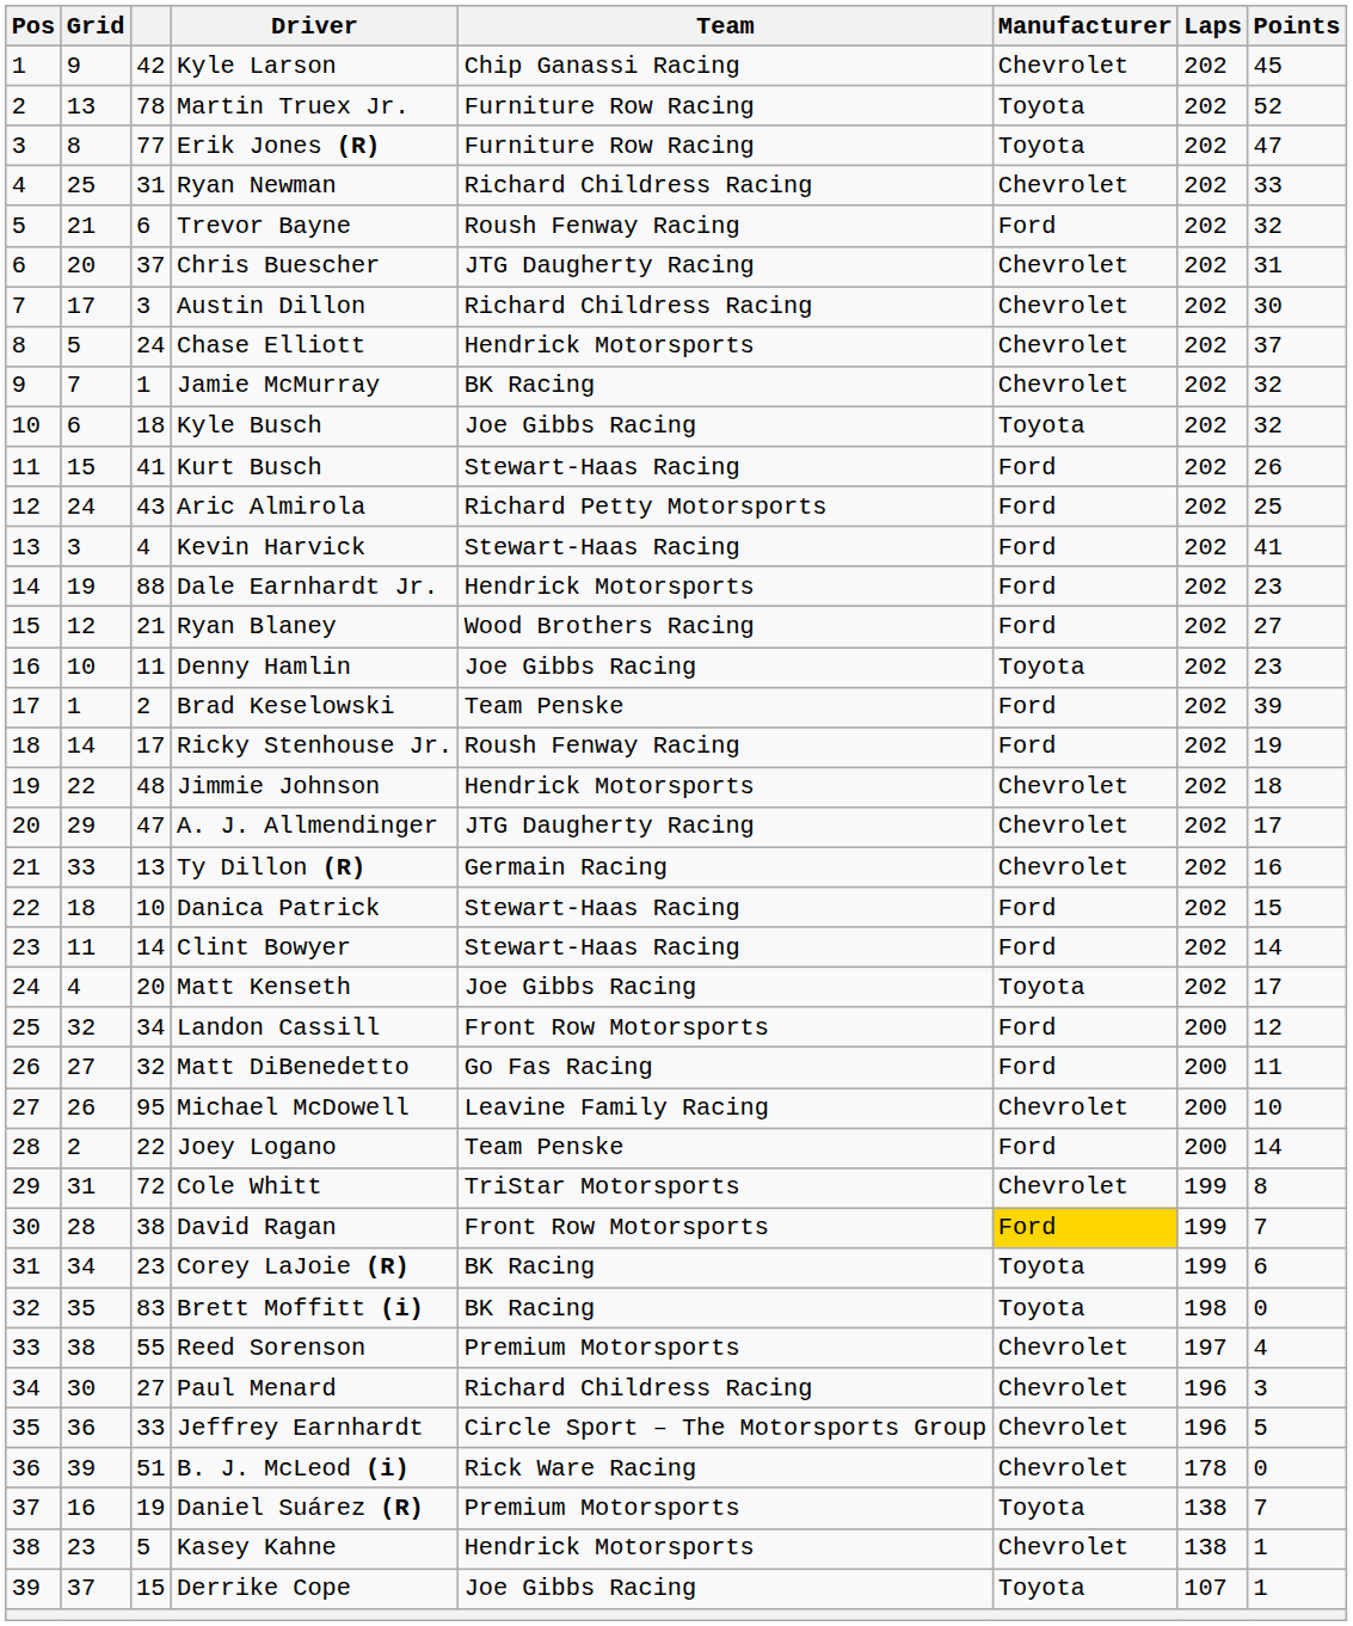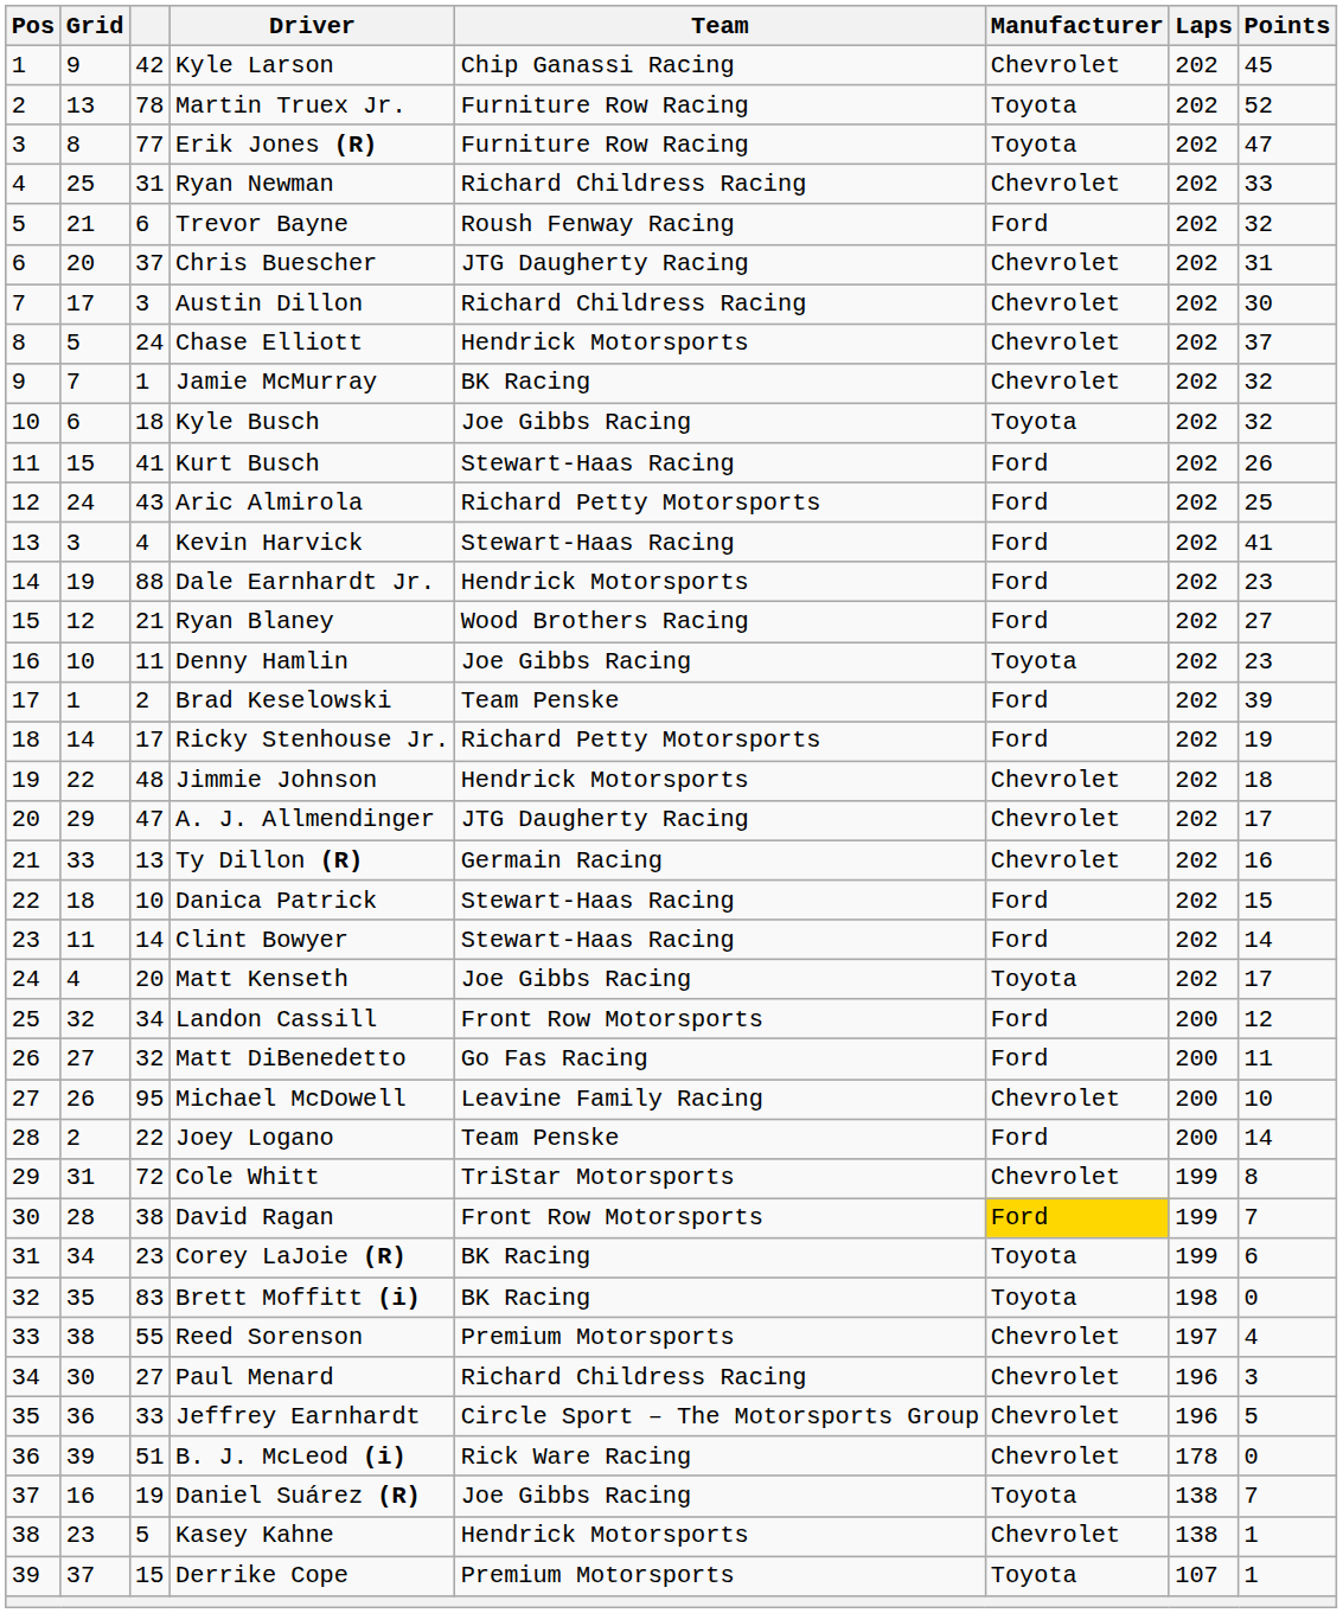 <table class="wikitable" style="font-size:98%">
 <tr>
 <th>Pos</th>
 <th>Grid</th>
 <th></th>
 <th>Driver</th>
 <th>Team</th>
 <th>Manufacturer</th>
 <th>Laps</th>
 <th>Points</th>
 </tr>
 <tr>
 <td>1</td>
 <td>9</td>
 <td>42</td>
 <td>Kyle Larson</td>
 <td>Chip Ganassi Racing</td>
 <td>Chevrolet</td>
 <td>202</td>
 <td>45</td>
 </tr>
 <tr>
 <td>2</td>
 <td>13</td>
 <td>78</td>
 <td>Martin Truex Jr.</td>
 <td>Furniture Row Racing</td>
 <td>Toyota</td>
 <td>202</td>
 <td>52</td>
 </tr>
 <tr>
 <td>3</td>
 <td>8</td>
 <td>77</td>
 <td>Erik Jones <strong>(R)</strong></td>
 <td>Furniture Row Racing</td>
 <td>Toyota</td>
 <td>202</td>
 <td>47</td>
 </tr>
 <tr>
 <td>4</td>
 <td>25</td>
 <td>31</td>
 <td>Ryan Newman</td>
 <td>Richard Childress Racing</td>
 <td>Chevrolet</td>
 <td>202</td>
 <td>33</td>
 </tr>
 <tr>
 <td>5</td>
 <td>21</td>
 <td>6</td>
 <td>Trevor Bayne</td>
 <td>Roush Fenway Racing</td>
 <td>Ford</td>
 <td>202</td>
 <td>32</td>
 </tr>
 <tr>
 <td>6</td>
 <td>20</td>
 <td>37</td>
 <td>Chris Buescher</td>
 <td>JTG Daugherty Racing</td>
 <td>Chevrolet</td>
 <td>202</td>
 <td>31</td>
 </tr>
 <tr>
 <td>7</td>
 <td>17</td>
 <td>3</td>
 <td>Austin Dillon</td>
 <td>Richard Childress Racing</td>
 <td>Chevrolet</td>
 <td>202</td>
 <td>30</td>
 </tr>
 <tr>
 <td>8</td>
 <td>5</td>
 <td>24</td>
 <td>Chase Elliott</td>
 <td>Hendrick Motorsports</td>
 <td>Chevrolet</td>
 <td>202</td>
 <td>37</td>
 </tr>
 <tr>
 <td>9</td>
 <td>7</td>
 <td>1</td>
 <td>Jamie McMurray</td>
 <td>BK Racing</td>
 <td>Chevrolet</td>
 <td>202</td>
 <td>32</td>
 </tr>
 <tr>
 <td>10</td>
 <td>6</td>
 <td>18</td>
 <td>Kyle Busch</td>
 <td>Joe Gibbs Racing</td>
 <td>Toyota</td>
 <td>202</td>
 <td>32</td>
 </tr>
 <tr>
 <td>11</td>
 <td>15</td>
 <td>41</td>
 <td>Kurt Busch</td>
 <td>Stewart-Haas Racing</td>
 <td>Ford</td>
 <td>202</td>
 <td>26</td>
 </tr>
 <tr>
 <td>12</td>
 <td>24</td>
 <td>43</td>
 <td>Aric Almirola</td>
 <td>Richard Petty Motorsports</td>
 <td>Ford</td>
 <td>202</td>
 <td>25</td>
 </tr>
 <tr>
 <td>13</td>
 <td>3</td>
 <td>4</td>
 <td>Kevin Harvick</td>
 <td>Stewart-Haas Racing</td>
 <td>Ford</td>
 <td>202</td>
 <td>41</td>
 </tr>
 <tr>
 <td>14</td>
 <td>19</td>
 <td>88</td>
 <td>Dale Earnhardt Jr.</td>
 <td>Hendrick Motorsports</td>
 <td>Ford</td>
 <td>202</td>
 <td>23</td>
 </tr>
 <tr>
 <td>15</td>
 <td>12</td>
 <td>21</td>
 <td>Ryan Blaney</td>
 <td>Wood Brothers Racing</td>
 <td>Ford</td>
 <td>202</td>
 <td>27</td>
 </tr>
 <tr>
 <td>16</td>
 <td>10</td>
 <td>11</td>
 <td>Denny Hamlin</td>
 <td>Joe Gibbs Racing</td>
 <td>Toyota</td>
 <td>202</td>
 <td>23</td>
 </tr>
 <tr>
 <td>17</td>
 <td>1</td>
 <td>2</td>
 <td>Brad Keselowski</td>
 <td>Team Penske</td>
 <td>Ford</td>
 <td>202</td>
 <td>39</td>
 </tr>
 <tr>
 <td>18</td>
 <td>14</td>
 <td>17</td>
 <td>Ricky Stenhouse Jr.</td>
-<td>Roush Fenway Racing</td>
+<td>Richard Petty Motorsports</td>
 <td>Ford</td>
 <td>202</td>
 <td>19</td>
 </tr>
 <tr>
 <td>19</td>
 <td>22</td>
 <td>48</td>
 <td>Jimmie Johnson</td>
 <td>Hendrick Motorsports</td>
 <td>Chevrolet</td>
 <td>202</td>
 <td>18</td>
 </tr>
 <tr>
 <td>20</td>
 <td>29</td>
 <td>47</td>
 <td>A. J. Allmendinger</td>
 <td>JTG Daugherty Racing</td>
 <td>Chevrolet</td>
 <td>202</td>
 <td>17</td>
 </tr>
 <tr>
 <td>21</td>
 <td>33</td>
 <td>13</td>
 <td>Ty Dillon <strong>(R)</strong></td>
 <td>Germain Racing</td>
 <td>Chevrolet</td>
 <td>202</td>
 <td>16</td>
 </tr>
 <tr>
 <td>22</td>
 <td>18</td>
 <td>10</td>
 <td>Danica Patrick</td>
 <td>Stewart-Haas Racing</td>
 <td>Ford</td>
 <td>202</td>
 <td>15</td>
 </tr>
 <tr>
 <td>23</td>
 <td>11</td>
 <td>14</td>
 <td>Clint Bowyer</td>
 <td>Stewart-Haas Racing</td>
 <td>Ford</td>
 <td>202</td>
 <td>14</td>
 </tr>
 <tr>
 <td>24</td>
 <td>4</td>
 <td>20</td>
 <td>Matt Kenseth</td>
 <td>Joe Gibbs Racing</td>
 <td>Toyota</td>
 <td>202</td>
 <td>17</td>
 </tr>
 <tr>
 <td>25</td>
 <td>32</td>
 <td>34</td>
 <td>Landon Cassill</td>
 <td>Front Row Motorsports</td>
 <td>Ford</td>
 <td>200</td>
 <td>12</td>
 </tr>
 <tr>
 <td>26</td>
 <td>27</td>
 <td>32</td>
 <td>Matt DiBenedetto</td>
 <td>Go Fas Racing</td>
 <td>Ford</td>
 <td>200</td>
 <td>11</td>
 </tr>
 <tr>
 <td>27</td>
 <td>26</td>
 <td>95</td>
 <td>Michael McDowell</td>
 <td>Leavine Family Racing</td>
 <td>Chevrolet</td>
 <td>200</td>
 <td>10</td>
 </tr>
 <tr>
 <td>28</td>
 <td>2</td>
 <td>22</td>
 <td>Joey Logano</td>
 <td>Team Penske</td>
 <td>Ford</td>
 <td>200</td>
 <td>14</td>
 </tr>
 <tr>
 <td>29</td>
 <td>31</td>
 <td>72</td>
 <td>Cole Whitt</td>
 <td>TriStar Motorsports</td>
 <td>Chevrolet</td>
 <td>199</td>
 <td>8</td>
 </tr>
 <tr>
 <td>30</td>
 <td>28</td>
 <td>38</td>
 <td>David Ragan</td>
 <td>Front Row Motorsports</td>
 <td style="background: gold;">Ford</td>
 <td>199</td>
 <td>7</td>
 </tr>
 <tr>
 <td>31</td>
 <td>34</td>
 <td>23</td>
 <td>Corey LaJoie <strong>(R)</strong></td>
 <td>BK Racing</td>
 <td>Toyota</td>
 <td>199</td>
 <td>6</td>
 </tr>
 <tr>
 <td>32</td>
 <td>35</td>
 <td>83</td>
 <td>Brett Moffitt <strong>(i)</strong></td>
 <td>BK Racing</td>
 <td>Toyota</td>
 <td>198</td>
 <td>0</td>
 </tr>
 <tr>
 <td>33</td>
 <td>38</td>
 <td>55</td>
 <td>Reed Sorenson</td>
 <td>Premium Motorsports</td>
 <td>Chevrolet</td>
 <td>197</td>
 <td>4</td>
 </tr>
 <tr>
 <td>34</td>
 <td>30</td>
 <td>27</td>
 <td>Paul Menard</td>
 <td>Richard Childress Racing</td>
 <td>Chevrolet</td>
 <td>196</td>
 <td>3</td>
 </tr>
 <tr>
 <td>35</td>
 <td>36</td>
 <td>33</td>
 <td>Jeffrey Earnhardt</td>
 <td>Circle Sport – The Motorsports Group</td>
 <td>Chevrolet</td>
 <td>196</td>
 <td>5</td>
 </tr>
 <tr>
 <td>36</td>
 <td>39</td>
 <td>51</td>
 <td>B. J. McLeod <strong>(i)</strong></td>
 <td>Rick Ware Racing</td>
 <td>Chevrolet</td>
 <td>178</td>
 <td>0</td>
 </tr>
 <tr>
 <td>37</td>
 <td>16</td>
 <td>19</td>
 <td>Daniel Suárez <strong>(R)</strong></td>
-<td>Premium Motorsports</td>
+<td>Joe Gibbs Racing</td>
 <td>Toyota</td>
 <td>138</td>
 <td>7</td>
 </tr>
 <tr>
 <td>38</td>
 <td>23</td>
 <td>5</td>
 <td>Kasey Kahne</td>
 <td>Hendrick Motorsports</td>
 <td>Chevrolet</td>
 <td>138</td>
 <td>1</td>
 </tr>
 <tr>
 <td>39</td>
 <td>37</td>
 <td>15</td>
 <td>Derrike Cope</td>
-<td>Joe Gibbs Racing</td>
+<td>Premium Motorsports</td>
 <td>Toyota</td>
 <td>107</td>
 <td>1</td>
 </tr>
 <tr>
 <th colspan="8"></th>
 </tr>
 </table>
